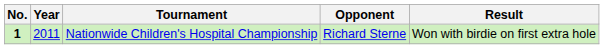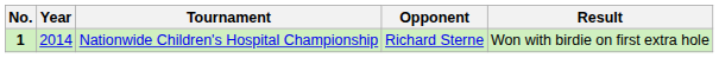 <table class="wikitable" style="font-size:95%;">
 <tr>
 <th>No.</th>
 <th>Year</th>
 <th>Tournament</th>
 <th>Opponent</th>
 <th>Result</th>
 </tr>
 <tr style="background:#D0F0C0;">
 <td align=center><strong>1</strong></td>
-<td><a href='#'>2011</a></td>
+<td><a href='#'>2014</a></td>
 <td><a href='#'>Nationwide Children's Hospital Championship</a></td>
 <td> <a href='#'>Richard Sterne</a></td>
 <td>Won with birdie on first extra hole</td>
 </tr>
 </table>
